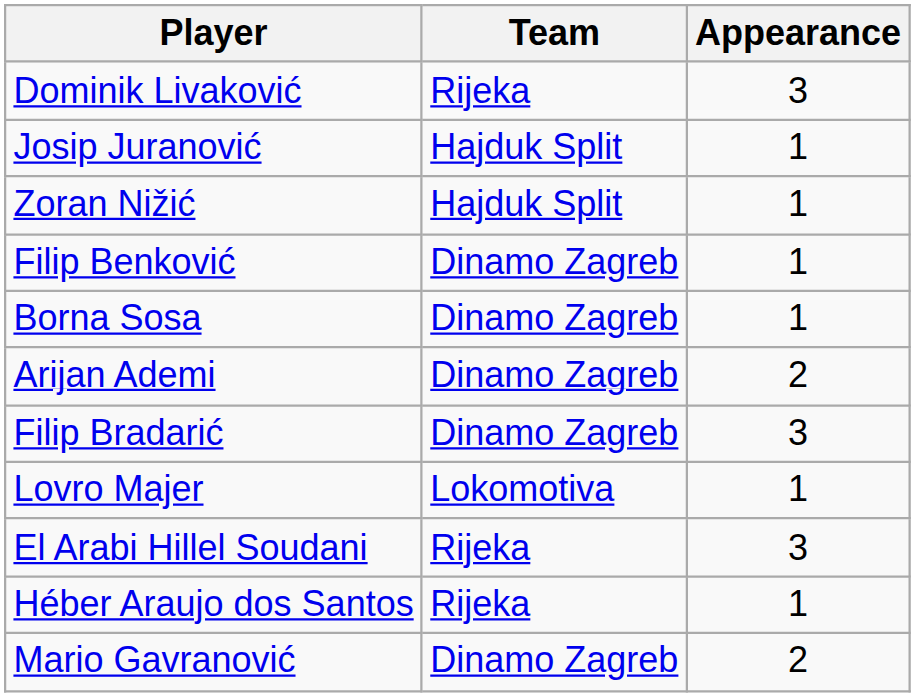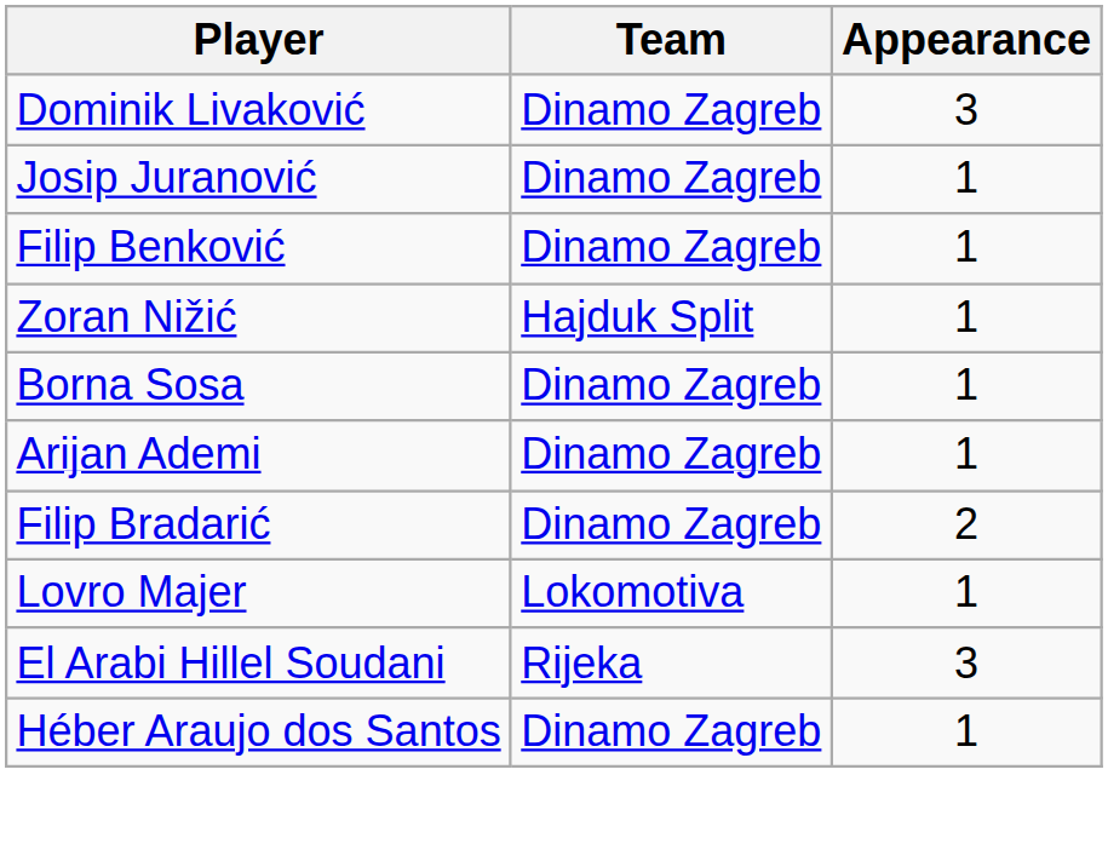 <table class="wikitable">
 <tr>
 <th>Player</th>
 <th>Team</th>
 <th>Appearance</th>
 </tr>
 <tr>
 <td> <a href='#'>Dominik Livaković</a></td>
-<td><a href='#'>Rijeka</a></td>
+<td><a href='#'>Dinamo Zagreb</a></td>
 <td style="text-align:center;">3</td>
 </tr>
 <tr>
 <td> <a href='#'>Josip Juranović</a></td>
-<td><a href='#'>Hajduk Split</a></td>
+<td><a href='#'>Dinamo Zagreb</a></td>
+<td style="text-align:center;">1</td>
+</tr>
+<tr>
+<td> <a href='#'>Filip Benković</a></td>
+<td><a href='#'>Dinamo Zagreb</a></td>
 <td style="text-align:center;">1</td>
 </tr>
 <tr>
 <td> <a href='#'>Zoran Nižić</a></td>
 <td><a href='#'>Hajduk Split</a></td>
-<td style="text-align:center;">1</td>
-</tr>
-<tr>
-<td> <a href='#'>Filip Benković</a></td>
-<td><a href='#'>Dinamo Zagreb</a></td>
 <td style="text-align:center;">1</td>
 </tr>
 <tr>
 <td> <a href='#'>Borna Sosa</a></td>
 <td><a href='#'>Dinamo Zagreb</a></td>
 <td style="text-align:center;">1</td>
 </tr>
 <tr>
 <td> <a href='#'>Arijan Ademi</a></td>
 <td><a href='#'>Dinamo Zagreb</a></td>
-<td style="text-align:center;">2</td>
+<td style="text-align:center;">1</td>
 </tr>
 <tr>
 <td> <a href='#'>Filip Bradarić</a></td>
 <td><a href='#'>Dinamo Zagreb</a></td>
-<td style="text-align:center;">3</td>
+<td style="text-align:center;">2</td>
 </tr>
 <tr>
 <td> <a href='#'>Lovro Majer</a></td>
 <td><a href='#'>Lokomotiva</a></td>
 <td style="text-align:center;">1</td>
 </tr>
 <tr>
 <td> <a href='#'>El Arabi Hillel Soudani</a></td>
 <td><a href='#'>Rijeka</a></td>
 <td style="text-align:center;">3</td>
 </tr>
 <tr>
 <td> <a href='#'>Héber Araujo dos Santos</a></td>
-<td><a href='#'>Rijeka</a></td>
+<td><a href='#'>Dinamo Zagreb</a></td>
 <td style="text-align:center;">1</td>
 </tr>
-<tr>
-<td> <a href='#'>Mario Gavranović</a></td>
-<td><a href='#'>Dinamo Zagreb</a></td>
-<td style="text-align:center;">2</td>
-</tr>
 </table>
